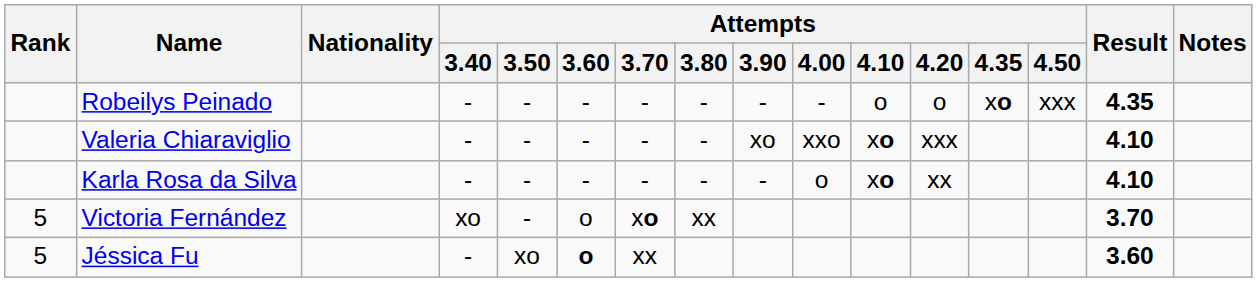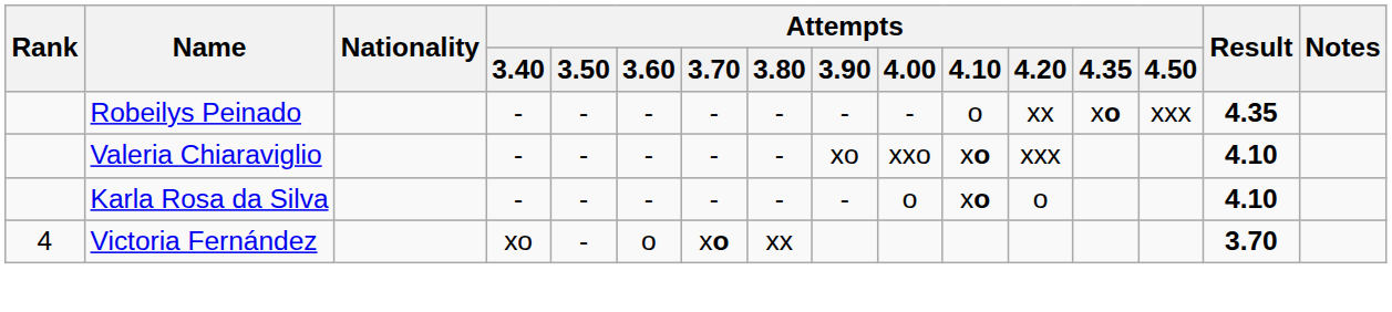 <table class="wikitable sortable" style="text-align:center">
 <tr>
 <th rowspan=2>Rank</th>
 <th rowspan=2>Name</th>
 <th rowspan=2>Nationality</th>
 <th colspan=11>Attempts</th>
 <th rowspan=2>Result</th>
 <th rowspan=2>Notes</th>
 </tr>
 <tr>
 <th>3.40</th>
 <th>3.50</th>
 <th>3.60</th>
 <th>3.70</th>
 <th>3.80</th>
 <th>3.90</th>
 <th>4.00</th>
 <th>4.10</th>
 <th>4.20</th>
 <th>4.35</th>
 <th>4.50</th>
 </tr>
 <tr>
 <td align=center></td>
 <td align=left><a href='#'>Robeilys Peinado</a></td>
 <td align=left></td>
 <td>-</td>
 <td>-</td>
 <td>-</td>
 <td>-</td>
 <td>-</td>
 <td>-</td>
 <td>-</td>
 <td>o</td>
-<td>o</td>
+<td>xx</td>
 <td>x<strong>o</strong></td>
 <td>xxx</td>
 <td><strong>4.35</strong></td>
 <td></td>
 </tr>
 <tr>
 <td align=center></td>
 <td align=left><a href='#'>Valeria Chiaraviglio</a></td>
 <td align=left></td>
 <td>-</td>
 <td>-</td>
 <td>-</td>
 <td>-</td>
 <td>-</td>
 <td>xo</td>
 <td>xxo</td>
 <td>x<strong>o</strong></td>
 <td>xxx</td>
 <td></td>
 <td></td>
 <td><strong>4.10</strong></td>
 <td></td>
 </tr>
 <tr>
 <td align=center></td>
 <td align=left><a href='#'>Karla Rosa da Silva</a></td>
 <td align=left></td>
 <td>-</td>
 <td>-</td>
 <td>-</td>
 <td>-</td>
 <td>-</td>
 <td>-</td>
 <td>o</td>
 <td>x<strong>o</strong></td>
-<td>xx</td>
+<td>o</td>
 <td></td>
 <td></td>
 <td><strong>4.10</strong></td>
 <td></td>
 </tr>
 <tr>
-<td align=center>5</td>
+<td align=center>4</td>
 <td align=left><a href='#'>Victoria Fernández</a></td>
 <td align=left></td>
 <td>xo</td>
 <td>-</td>
 <td>o</td>
 <td>x<strong>o</strong></td>
 <td>xx</td>
 <td></td>
 <td></td>
 <td></td>
 <td></td>
 <td></td>
 <td></td>
 <td><strong>3.70</strong></td>
 <td></td>
 </tr>
-<tr>
-<td align=center>5</td>
-<td align=left><a href='#'>Jéssica Fu</a></td>
-<td align=left></td>
-<td>-</td>
-<td>xo</td>
-<td><strong>o</strong></td>
-<td>xx</td>
-<td></td>
-<td></td>
-<td></td>
-<td></td>
-<td></td>
-<td></td>
-<td></td>
-<td><strong>3.60</strong></td>
-<td></td>
-</tr>
 </table>
